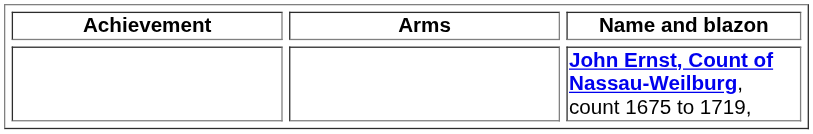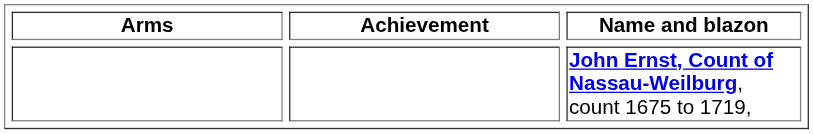 <table border=1 cellspacing=5 width="100%">
 <tr valign=top align=center>
+<td width="206"><strong>Arms</strong></td>
 <td width="206"><strong>Achievement</strong></td>
-<td width="206"><strong>Arms</strong></td>
 <td><strong>Name and blazon</strong></td>
 </tr>
 <tr valign=top>
+<td align=center><br><br></td>
 <td align=center></td>
-<td align=center><br><br></td>
 <td><strong><a href='#'>John Ernst, Count of Nassau-Weilburg</a></strong>, count 1675 to 1719,<br></td>
 </tr>
 </table>
